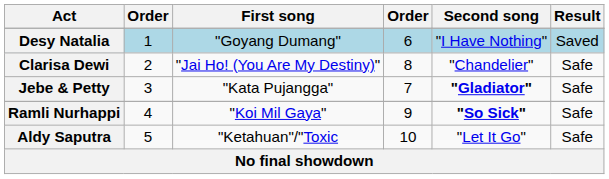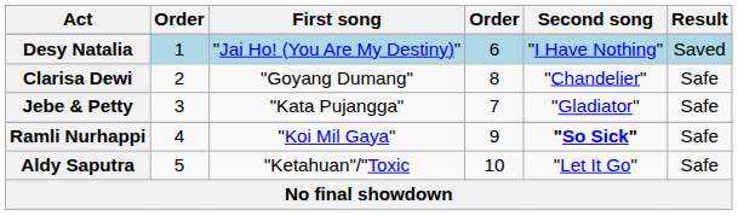 <table class="wikitable plainrowheaders" style="text-align:center;">
 <tr>
 <th scope="col">Act</th>
 <th scope="col">Order</th>
 <th scope="col">First song</th>
 <th scope="col">Order</th>
 <th scope="col">Second song</th>
 <th scope="col">Result</th>
 </tr>
 <tr>
 </tr>
 <tr style="background:lightblue;}">
 <th scope="row">Desy Natalia</th>
 <td>1</td>
-<td>"Goyang Dumang"</td>
+<td>"<a href='#'>Jai Ho! (You Are My Destiny)</a>"</td>
 <td>6</td>
 <td>"<a href='#'>I Have Nothing</a>"</td>
 <td>Saved</td>
 </tr>
 <tr>
 <th scope="row">Clarisa Dewi</th>
 <td>2</td>
-<td>"<a href='#'>Jai Ho! (You Are My Destiny)</a>"</td>
+<td>"Goyang Dumang"</td>
 <td>8</td>
 <td>"<a href='#'>Chandelier</a>"</td>
 <td>Safe</td>
 </tr>
 <tr>
 <th scope="row">Jebe & Petty</th>
 <td>3</td>
 <td>"Kata Pujangga"</td>
 <td>7</td>
-<td><strong>"<a href='#'>Gladiator</a>"</strong></td>
+<td>"<a href='#'>Gladiator</a>"</td>
 <td>Safe</td>
 </tr>
 <tr>
 </tr>
 <tr>
 <th scope="row">Ramli Nurhappi</th>
 <td>4</td>
 <td>"<a href='#'>Koi Mil Gaya</a>"</td>
 <td>9</td>
 <td><strong>"<a href='#'>So Sick</a>"</strong></td>
 <td>Safe</td>
 </tr>
 <tr>
 <th scope="row">Aldy Saputra</th>
 <td>5</td>
 <td>"Ketahuan"/"<a href='#'>Toxic</a></td>
 <td>10</td>
 <td>"<a href='#'>Let It Go</a>"</td>
 <td>Safe</td>
 </tr>
 <tr>
 <th colspan="6">No final showdown</th>
 </tr>
 </table>
